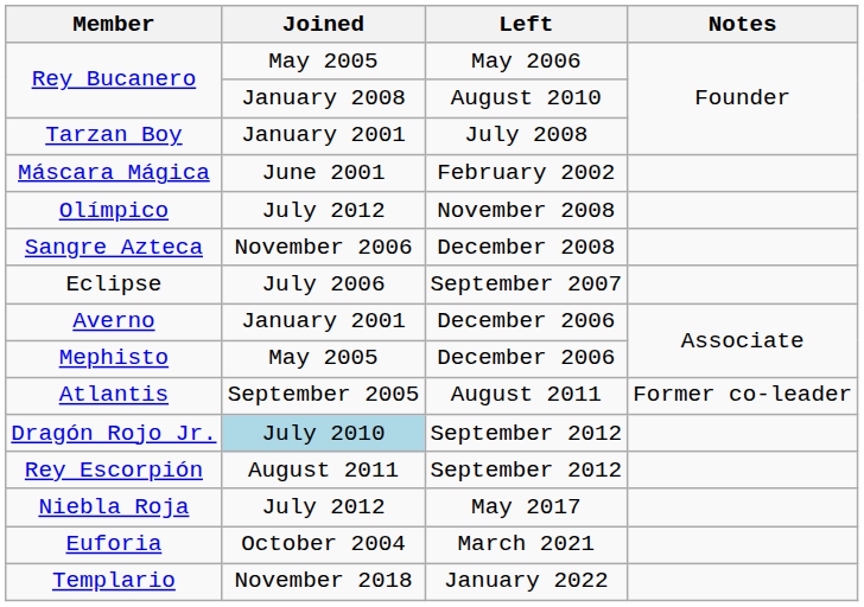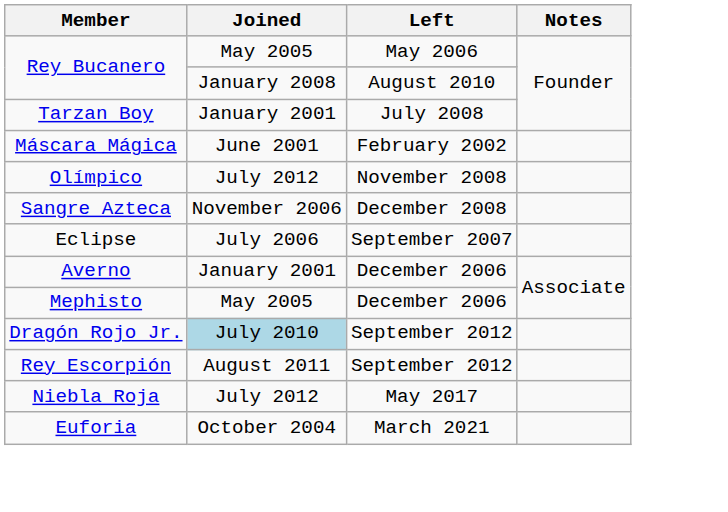 <table class="wikitable sortable" style="text-align:center;">
 <tr>
 <th>Member</th>
 <th>Joined</th>
 <th>Left</th>
 <th>Notes</th>
 </tr>
 <tr>
 <td rowspan=2><a href='#'>Rey Bucanero</a></td>
 <td>May 2005</td>
 <td>May 2006</td>
 <td rowspan=3>Founder</td>
 </tr>
 <tr>
 <td>January 2008</td>
 <td>August 2010</td>
 </tr>
 <tr>
 <td><a href='#'>Tarzan Boy</a></td>
 <td>January 2001</td>
 <td>July 2008</td>
 </tr>
 <tr>
 <td><a href='#'>Máscara Mágica</a></td>
 <td>June 2001</td>
 <td>February 2002</td>
 <td></td>
 </tr>
 <tr>
 <td><a href='#'>Olímpico</a></td>
 <td>July 2012</td>
 <td>November 2008</td>
 <td></td>
 </tr>
 <tr>
 <td><a href='#'>Sangre Azteca</a></td>
 <td>November 2006</td>
 <td>December 2008</td>
 <td></td>
 </tr>
 <tr>
 <td>Eclipse</td>
 <td>July 2006</td>
 <td>September 2007</td>
 <td></td>
 </tr>
 <tr>
 <td><a href='#'>Averno</a></td>
 <td>January 2001</td>
 <td>December 2006</td>
 <td rowspan=2>Associate</td>
 </tr>
 <tr>
 <td><a href='#'>Mephisto</a></td>
 <td>May 2005</td>
 <td>December 2006</td>
 </tr>
 <tr>
-<td><a href='#'>Atlantis</a></td>
-<td>September 2005</td>
-<td>August 2011</td>
-<td>Former co-leader</td>
-</tr>
-<tr>
 <td><a href='#'>Dragón Rojo Jr.</a></td>
 <td style="background: lightblue;">July 2010</td>
 <td>September 2012</td>
 <td></td>
 </tr>
 <tr>
 <td><a href='#'>Rey Escorpión</a></td>
 <td>August 2011</td>
 <td>September 2012</td>
 <td> </td>
 </tr>
 <tr>
 <td><a href='#'>Niebla Roja</a></td>
 <td>July 2012</td>
 <td>May 2017</td>
 <td></td>
 </tr>
 <tr>
 <td><a href='#'>Euforia</a></td>
 <td>October 2004</td>
 <td>March 2021</td>
 <td></td>
 </tr>
-<tr>
-<td><a href='#'>Templario</a></td>
-<td>November 2018</td>
-<td>January 2022</td>
-<td></td>
-</tr>
 </table>
